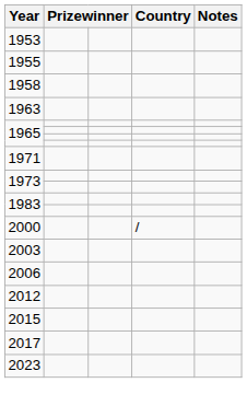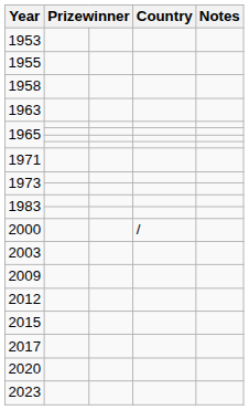 <table class="wikitable sortable">
 <tr>
 <th>Year</th>
 <th colspan=2>Prizewinner</th>
 <th>Country</th>
 <th class=unsortable>Notes</th>
 </tr>
 <tr>
 <td>1953</td>
 <td></td>
 <td></td>
 <td></td>
 <td></td>
 </tr>
 <tr>
 <td>1955</td>
 <td></td>
 <td></td>
 <td></td>
 <td></td>
 </tr>
 <tr>
 <td>1958</td>
 <td></td>
 <td></td>
 <td></td>
 <td></td>
 </tr>
 <tr>
 <td>1963</td>
 <td></td>
 <td></td>
 <td></td>
 <td></td>
 </tr>
 <tr>
 <td rowspan=4>1965</td>
 <td></td>
 <td></td>
 <td></td>
 <td></td>
 </tr>
 <tr>
 <td></td>
 <td></td>
 <td></td>
 <td></td>
 </tr>
 <tr>
 <td></td>
 <td></td>
 <td></td>
 <td></td>
 </tr>
 <tr>
 <td></td>
 <td></td>
 <td></td>
 <td></td>
 </tr>
 <tr>
 <td>1971</td>
 <td></td>
 <td></td>
 <td></td>
 <td></td>
 </tr>
 <tr>
 <td rowspan=2>1973</td>
 <td></td>
 <td></td>
 <td></td>
 <td></td>
 </tr>
 <tr>
 <td></td>
 <td></td>
 <td></td>
 <td></td>
 </tr>
 <tr>
 <td rowspan=2>1983</td>
 <td></td>
 <td></td>
 <td></td>
 <td></td>
 </tr>
 <tr>
 <td></td>
 <td></td>
 <td></td>
 <td></td>
 </tr>
 <tr>
 <td>2000</td>
 <td></td>
 <td></td>
 <td>/</td>
 <td></td>
 </tr>
 <tr>
 <td>2003</td>
 <td></td>
 <td></td>
 <td></td>
 <td></td>
 </tr>
 <tr>
-<td>2006</td>
+<td>2009</td>
 <td></td>
 <td></td>
 <td></td>
 <td></td>
 </tr>
 <tr>
 <td>2012</td>
 <td></td>
 <td></td>
 <td></td>
 <td></td>
 </tr>
 <tr>
 <td>2015</td>
 <td></td>
 <td></td>
 <td></td>
 <td></td>
 </tr>
 <tr>
 <td>2017</td>
 <td></td>
 <td></td>
 <td></td>
 <td></td>
 </tr>
 <tr>
+<td>2020</td>
+<td></td>
+<td></td>
+<td></td>
+<td></td>
+</tr>
+<tr>
 <td>2023</td>
 <td></td>
 <td></td>
 <td></td>
 <td></td>
 </tr>
 </table>
